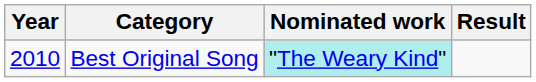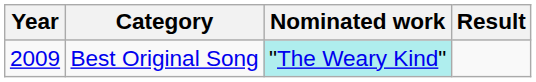 <table class="wikitable plainrowheaders" style="text-align:center;">
 <tr>
 <th>Year</th>
 <th>Category</th>
 <th>Nominated work</th>
 <th>Result</th>
 </tr>
 <tr>
-<td><a href='#'>2010</a></td>
+<td><a href='#'>2009</a></td>
 <td><a href='#'>Best Original Song</a></td>
 <td style="background: paleturquoise;">"<a href='#'>The Weary Kind</a>" </td>
 <td></td>
 </tr>
 </table>
